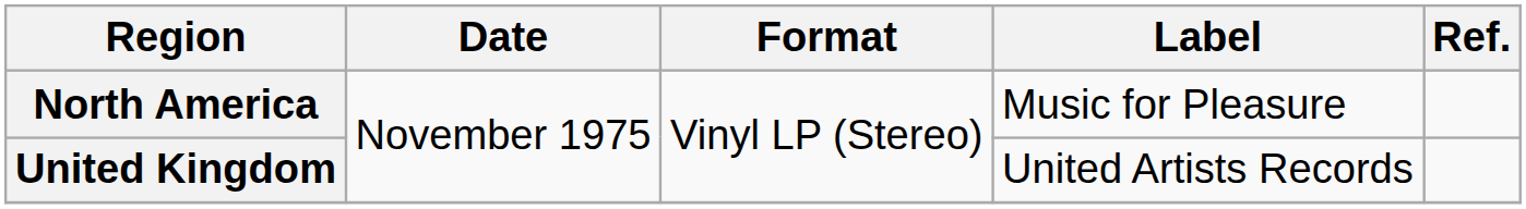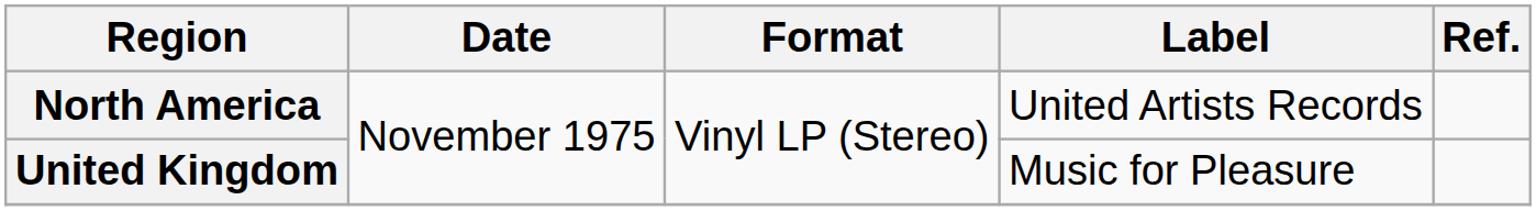 <table class="wikitable plainrowheaders">
 <tr>
 <th scope="col">Region</th>
 <th scope="col">Date</th>
 <th scope="col">Format</th>
 <th scope="col">Label</th>
 <th scope="col">Ref.</th>
 </tr>
 <tr>
 <th scope="row">North America</th>
 <td rowspan="2">November 1975</td>
 <td rowspan="2">Vinyl LP (Stereo)</td>
-<td>Music for Pleasure</td>
+<td>United Artists Records</td>
 <td></td>
 </tr>
 <tr>
 <th scope="row">United Kingdom</th>
-<td>United Artists Records</td>
+<td>Music for Pleasure</td>
 <td></td>
 </tr>
 <tr>
 </tr>
 </table>
